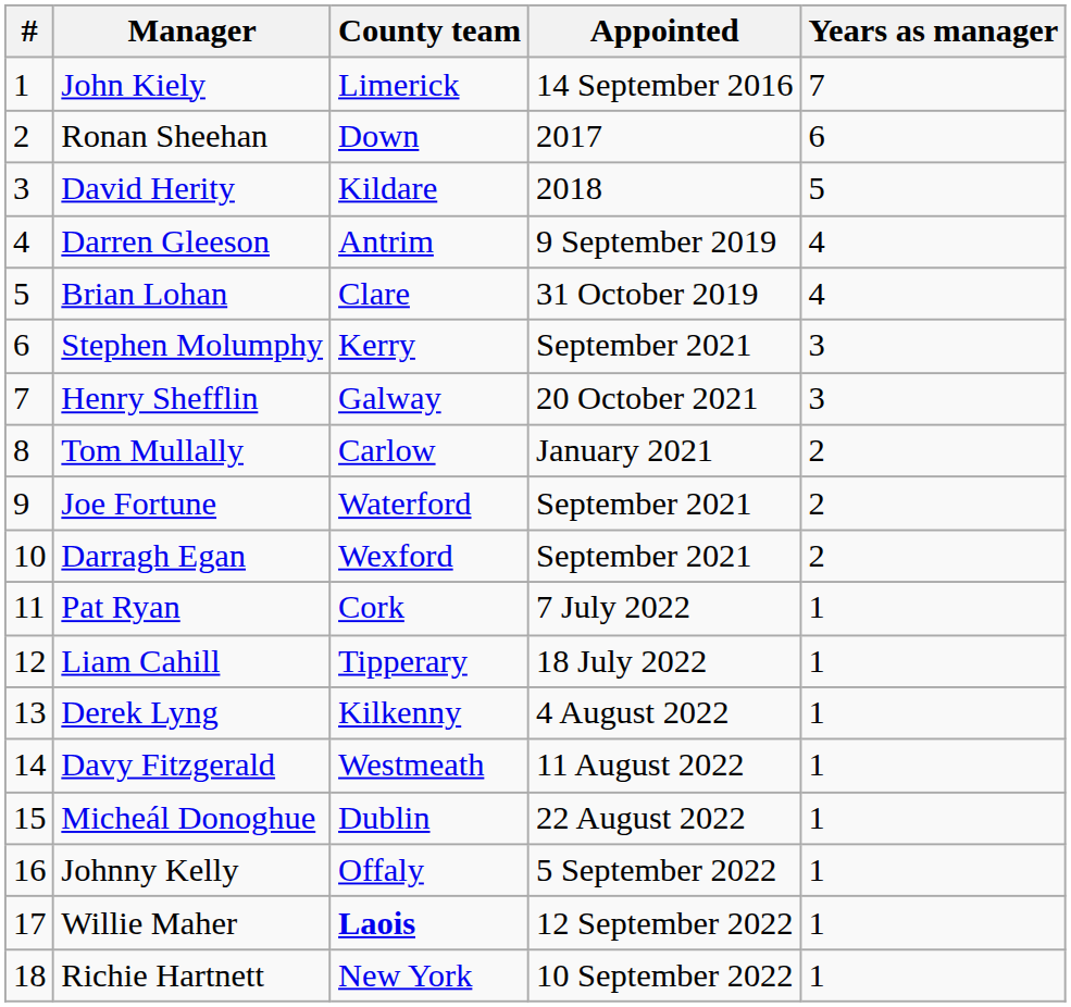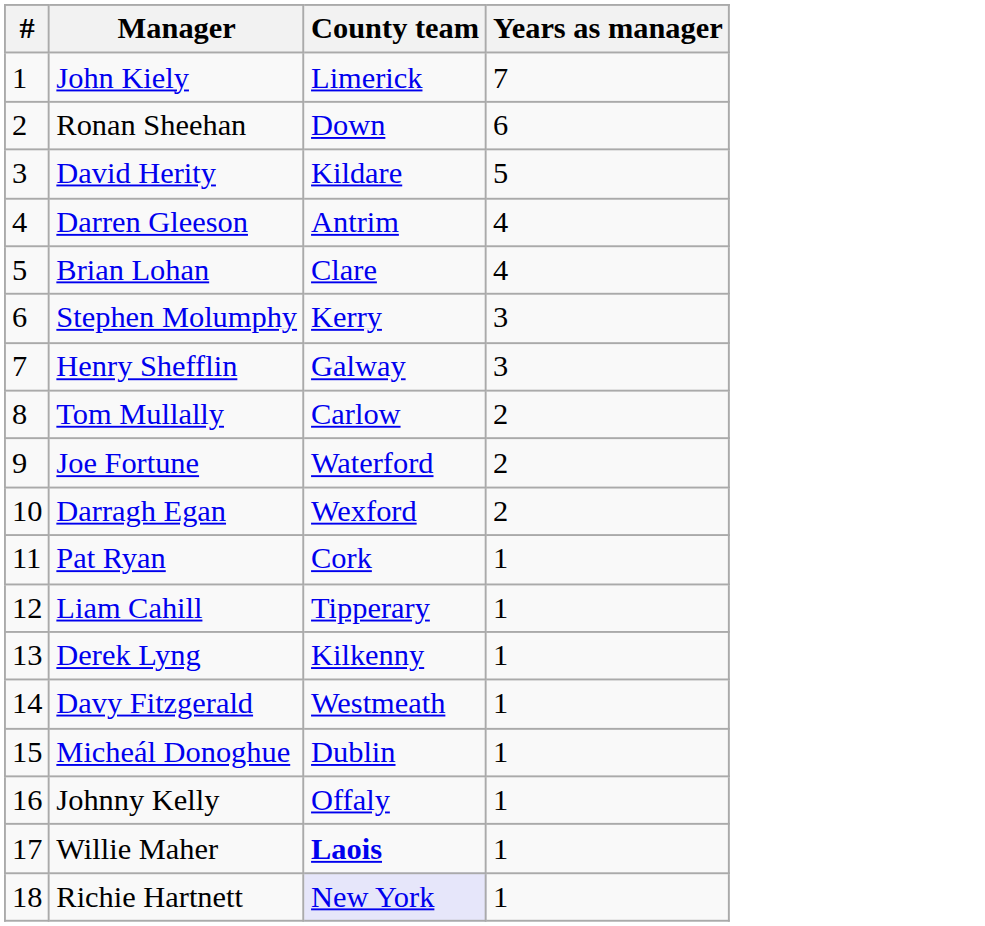 <table class="wikitable sortable">
 <tr>
 <th>#</th>
 <th>Manager</th>
 <th>County team</th>
-<th>Appointed</th>
 <th>Years as manager</th>
 </tr>
 <tr>
 <td>1</td>
 <td><a href='#'>John Kiely</a></td>
 <td> <a href='#'>Limerick</a></td>
-<td>14 September 2016</td>
 <td>7</td>
 </tr>
 <tr>
 <td>2</td>
 <td>Ronan Sheehan</td>
 <td> <a href='#'>Down</a></td>
-<td>2017</td>
 <td>6</td>
 </tr>
 <tr>
 <td>3</td>
 <td><a href='#'>David Herity</a></td>
 <td> <a href='#'>Kildare</a></td>
-<td>2018</td>
 <td>5</td>
 </tr>
 <tr>
 <td>4</td>
 <td><a href='#'>Darren Gleeson</a></td>
 <td> <a href='#'>Antrim</a></td>
-<td>9 September 2019</td>
 <td>4</td>
 </tr>
 <tr>
 <td>5</td>
 <td><a href='#'>Brian Lohan</a></td>
 <td> <a href='#'>Clare</a></td>
-<td>31 October 2019</td>
 <td>4</td>
 </tr>
 <tr>
 <td>6</td>
 <td><a href='#'>Stephen Molumphy</a></td>
 <td> <a href='#'>Kerry</a></td>
-<td>September 2021</td>
 <td>3</td>
 </tr>
 <tr>
 <td>7</td>
 <td><a href='#'>Henry Shefflin</a></td>
 <td> <a href='#'>Galway</a></td>
-<td>20 October 2021</td>
 <td>3</td>
 </tr>
 <tr>
 <td>8</td>
 <td><a href='#'>Tom Mullally</a></td>
 <td> <a href='#'>Carlow</a></td>
-<td>January 2021</td>
 <td>2</td>
 </tr>
 <tr>
 <td>9</td>
 <td><a href='#'>Joe Fortune</a></td>
 <td> <a href='#'>Waterford</a></td>
-<td>September 2021</td>
 <td>2</td>
 </tr>
 <tr>
 <td>10</td>
 <td><a href='#'>Darragh Egan</a></td>
 <td> <a href='#'>Wexford</a></td>
-<td>September 2021</td>
 <td>2</td>
 </tr>
 <tr>
 <td>11</td>
 <td><a href='#'>Pat Ryan</a></td>
 <td> <a href='#'>Cork</a></td>
-<td>7 July 2022</td>
 <td>1</td>
 </tr>
 <tr>
 <td>12</td>
 <td><a href='#'>Liam Cahill</a></td>
 <td> <a href='#'>Tipperary</a></td>
-<td>18 July 2022</td>
 <td>1</td>
 </tr>
 <tr>
 <td>13</td>
 <td><a href='#'>Derek Lyng</a></td>
 <td> <a href='#'>Kilkenny</a></td>
-<td>4 August 2022</td>
 <td>1</td>
 </tr>
 <tr>
 <td>14</td>
 <td><a href='#'>Davy Fitzgerald</a></td>
 <td> <a href='#'>Westmeath</a></td>
-<td>11 August 2022</td>
 <td>1</td>
 </tr>
 <tr>
 <td>15</td>
 <td><a href='#'>Micheál Donoghue</a></td>
 <td> <a href='#'>Dublin</a></td>
-<td>22 August 2022</td>
 <td>1</td>
 </tr>
 <tr>
 <td>16</td>
 <td>Johnny Kelly</td>
 <td> <a href='#'>Offaly</a></td>
-<td>5 September 2022</td>
 <td>1</td>
 </tr>
 <tr>
 <td>17</td>
 <td>Willie Maher</td>
 <td><strong> <a href='#'>Laois</a></strong></td>
-<td>12 September 2022</td>
 <td>1</td>
 </tr>
 <tr>
 <td>18</td>
 <td>Richie Hartnett</td>
-<td> <a href='#'>New York</a></td>
-<td>10 September 2022</td>
+<td style="background: lavender;"> <a href='#'>New York</a></td>
 <td>1</td>
 </tr>
 </table>
